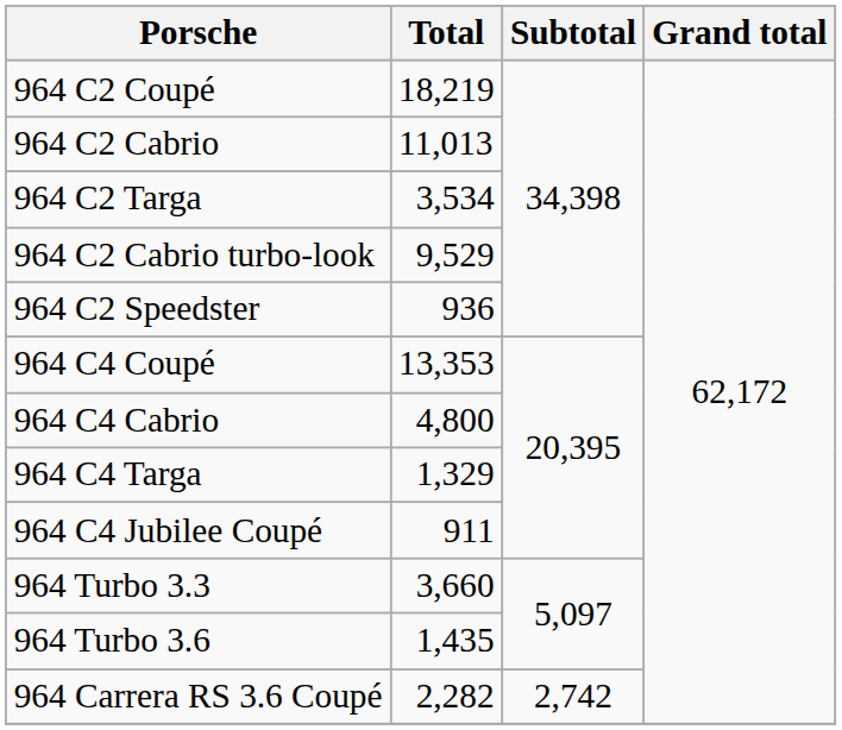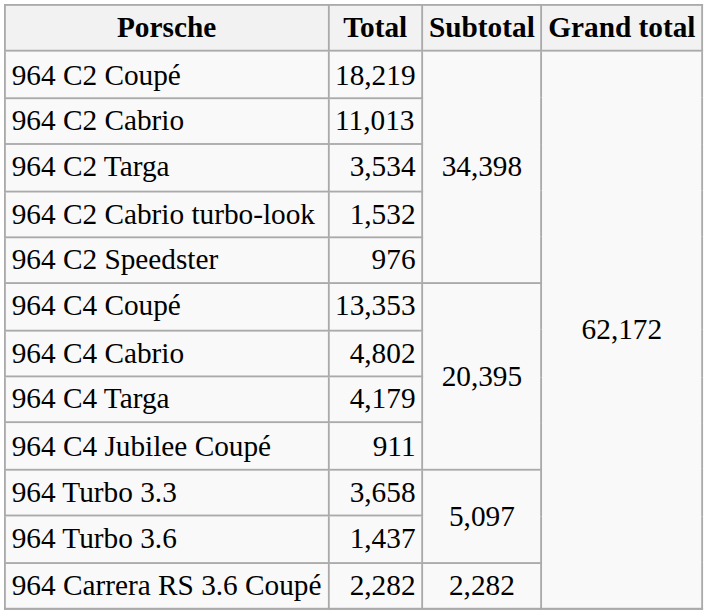 <table class="wikitable sortable">
 <tr>
 <th>Porsche</th>
 <th>Total</th>
 <th>Subtotal</th>
 <th>Grand total</th>
 </tr>
 <tr>
 <td>964 C2 Coupé</td>
 <td>18,219</td>
 <td rowspan="5" align="center">34,398</td>
 <td rowspan="12" align="center">62,172</td>
 </tr>
 <tr>
 <td>964 C2 Cabrio</td>
 <td>11,013</td>
 </tr>
 <tr>
 <td>964 C2 Targa</td>
 <td align="right">3,534</td>
 </tr>
 <tr>
 <td>964 C2 Cabrio turbo-look</td>
-<td align="right">9,529</td>
+<td align="right">1,532</td>
 </tr>
 <tr>
 <td>964 C2 Speedster</td>
-<td align="right">936</td>
+<td align="right">976</td>
 </tr>
 <tr>
 <td>964 C4 Coupé</td>
 <td>13,353</td>
 <td rowspan="4" align="center">20,395</td>
 </tr>
 <tr>
 <td>964 C4 Cabrio</td>
-<td align="right">4,800</td>
+<td align="right">4,802</td>
 </tr>
 <tr>
 <td>964 C4 Targa</td>
-<td align="right">1,329</td>
+<td align="right">4,179</td>
 </tr>
 <tr>
 <td>964 C4 Jubilee Coupé</td>
 <td align="right">911</td>
 </tr>
 <tr>
 <td>964 Turbo 3.3</td>
-<td align="right">3,660</td>
+<td align="right">3,658</td>
 <td rowspan="2" align="center">5,097</td>
 </tr>
 <tr>
 <td>964 Turbo 3.6</td>
-<td align="right">1,435</td>
+<td align="right">1,437</td>
 </tr>
 <tr>
 <td>964 Carrera RS 3.6 Coupé</td>
 <td align="right">2,282</td>
-<td align="center">2,742</td>
+<td align="center">2,282</td>
 </tr>
 <tr>
 </tr>
 </table>
